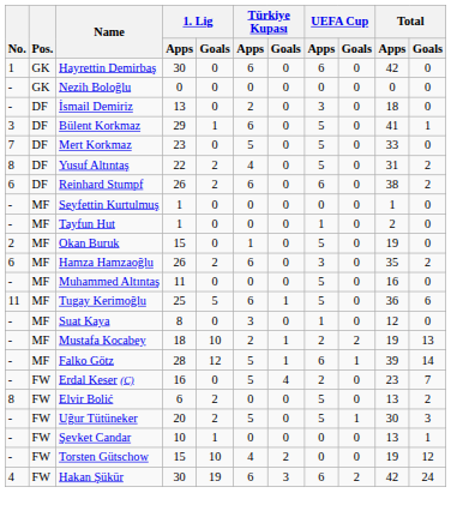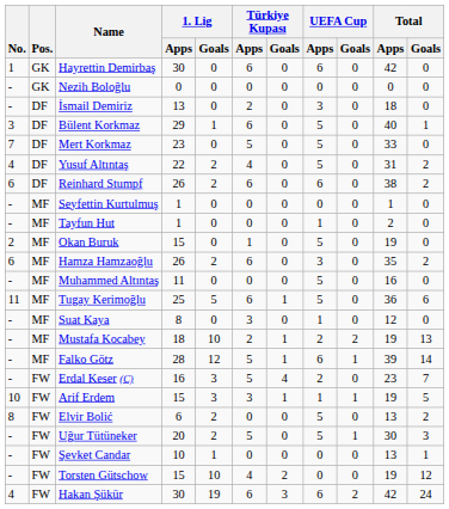 <table class="wikitable" style="text-align:center">
 <tr>
 <th rowspan="2" style="vertical-align:bottom;">No.</th>
 <th rowspan="2" style="vertical-align:bottom;">Pos.</th>
 <th rowspan="2">Name</th>
 <th colspan="2" style="width:85px;"><a href='#'>1. Lig</a></th>
 <th colspan="2" style="width:85px;"><a href='#'>Türkiye Kupası</a></th>
 <th colspan="2" style="width:85px;"><a href='#'>UEFA Cup</a></th>
 <th colspan="2" style="width:85px;">Total</th>
 </tr>
 <tr>
 <th>Apps</th>
 <th>Goals</th>
 <th>Apps</th>
 <th>Goals</th>
 <th>Apps</th>
 <th>Goals</th>
 <th>Apps</th>
 <th>Goals</th>
 </tr>
 <tr>
 <td align="left">1</td>
 <td align="left">GK</td>
 <td align="left"> <a href='#'>Hayrettin Demirbaş</a></td>
 <td>30</td>
 <td>0</td>
 <td>6</td>
 <td>0</td>
 <td>6</td>
 <td>0</td>
 <td>42</td>
 <td>0</td>
 </tr>
 <tr>
 <td align="left">-</td>
 <td align="left">GK</td>
 <td align="left"> <a href='#'>Nezih Boloğlu</a></td>
 <td>0</td>
 <td>0</td>
 <td>0</td>
 <td>0</td>
 <td>0</td>
 <td>0</td>
 <td>0</td>
 <td>0</td>
 </tr>
 <tr>
 <td align="left">-</td>
 <td align="left">DF</td>
 <td align="left"> <a href='#'>İsmail Demiriz</a></td>
 <td>13</td>
 <td>0</td>
 <td>2</td>
 <td>0</td>
 <td>3</td>
 <td>0</td>
 <td>18</td>
 <td>0</td>
 </tr>
 <tr>
 <td align="left">3</td>
 <td align="left">DF</td>
 <td align="left"> <a href='#'>Bülent Korkmaz</a></td>
 <td>29</td>
 <td>1</td>
 <td>6</td>
 <td>0</td>
 <td>5</td>
 <td>0</td>
-<td>41</td>
+<td>40</td>
 <td>1</td>
 </tr>
 <tr>
 <td align="left">7</td>
 <td align="left">DF</td>
 <td align="left"> <a href='#'>Mert Korkmaz</a></td>
 <td>23</td>
 <td>0</td>
 <td>5</td>
 <td>0</td>
 <td>5</td>
 <td>0</td>
 <td>33</td>
 <td>0</td>
 </tr>
 <tr>
-<td align="left">8</td>
+<td align="left">4</td>
 <td align="left">DF</td>
 <td align="left"> <a href='#'>Yusuf Altıntaş</a></td>
 <td>22</td>
 <td>2</td>
 <td>4</td>
 <td>0</td>
 <td>5</td>
 <td>0</td>
 <td>31</td>
 <td>2</td>
 </tr>
 <tr>
 <td align="left">6</td>
 <td align="left">DF</td>
 <td align="left"> <a href='#'>Reinhard Stumpf</a></td>
 <td>26</td>
 <td>2</td>
 <td>6</td>
 <td>0</td>
 <td>6</td>
 <td>0</td>
 <td>38</td>
 <td>2</td>
 </tr>
 <tr>
 <td align="left">-</td>
 <td align="left">MF</td>
 <td align="left"> <a href='#'>Seyfettin Kurtulmuş</a></td>
 <td>1</td>
 <td>0</td>
 <td>0</td>
 <td>0</td>
 <td>0</td>
 <td>0</td>
 <td>1</td>
 <td>0</td>
 </tr>
 <tr>
 <td align="left">-</td>
 <td align="left">MF</td>
 <td align="left"> <a href='#'>Tayfun Hut</a></td>
 <td>1</td>
 <td>0</td>
 <td>0</td>
 <td>0</td>
 <td>1</td>
 <td>0</td>
 <td>2</td>
 <td>0</td>
 </tr>
 <tr>
 <td align="left">2</td>
 <td align="left">MF</td>
 <td align="left"> <a href='#'>Okan Buruk</a></td>
 <td>15</td>
 <td>0</td>
 <td>1</td>
 <td>0</td>
 <td>5</td>
 <td>0</td>
 <td>19</td>
 <td>0</td>
 </tr>
 <tr>
 <td align="left">6</td>
 <td align="left">MF</td>
 <td align="left"> <a href='#'>Hamza Hamzaoğlu</a></td>
 <td>26</td>
 <td>2</td>
 <td>6</td>
 <td>0</td>
 <td>3</td>
 <td>0</td>
 <td>35</td>
 <td>2</td>
 </tr>
 <tr>
 <td align="left">-</td>
 <td align="left">MF</td>
 <td align="left"> <a href='#'>Muhammed Altıntaş</a></td>
 <td>11</td>
 <td>0</td>
 <td>0</td>
 <td>0</td>
 <td>5</td>
 <td>0</td>
 <td>16</td>
 <td>0</td>
 </tr>
 <tr>
 <td align="left">11</td>
 <td align="left">MF</td>
 <td align="left"> <a href='#'>Tugay Kerimoğlu</a></td>
 <td>25</td>
 <td>5</td>
 <td>6</td>
 <td>1</td>
 <td>5</td>
 <td>0</td>
 <td>36</td>
 <td>6</td>
 </tr>
 <tr>
 <td align="left">-</td>
 <td align="left">MF</td>
 <td align="left"> <a href='#'>Suat Kaya</a></td>
 <td>8</td>
 <td>0</td>
 <td>3</td>
 <td>0</td>
 <td>1</td>
 <td>0</td>
 <td>12</td>
 <td>0</td>
 </tr>
 <tr>
 <td align="left">-</td>
 <td align="left">MF</td>
 <td align="left"> <a href='#'>Mustafa Kocabey</a></td>
 <td>18</td>
 <td>10</td>
 <td>2</td>
 <td>1</td>
 <td>2</td>
 <td>2</td>
 <td>19</td>
 <td>13</td>
 </tr>
 <tr>
 <td align="left">-</td>
 <td align="left">MF</td>
 <td align="left"> <a href='#'>Falko Götz</a></td>
 <td>28</td>
 <td>12</td>
 <td>5</td>
 <td>1</td>
 <td>6</td>
 <td>1</td>
 <td>39</td>
 <td>14</td>
 </tr>
 <tr>
 <td align="left">-</td>
 <td align="left">FW</td>
 <td align="left"> <a href='#'>Erdal Keser</a> <small><em><a href='#'>(C)</a></em></small></td>
 <td>16</td>
-<td>0</td>
+<td>3</td>
 <td>5</td>
 <td>4</td>
 <td>2</td>
 <td>0</td>
 <td>23</td>
 <td>7</td>
+</tr>
+<tr>
+<td align="left">10</td>
+<td align="left">FW</td>
+<td align="left"> <a href='#'>Arif Erdem</a></td>
+<td>15</td>
+<td>3</td>
+<td>3</td>
+<td>1</td>
+<td>1</td>
+<td>1</td>
+<td>19</td>
+<td>5</td>
 </tr>
 <tr>
 <td align="left">8</td>
 <td align="left">FW</td>
 <td align="left"> <a href='#'>Elvir Bolić</a></td>
 <td>6</td>
 <td>2</td>
 <td>0</td>
 <td>0</td>
 <td>5</td>
 <td>0</td>
 <td>13</td>
 <td>2</td>
 </tr>
 <tr>
 <td align="left">-</td>
 <td align="left">FW</td>
 <td align="left"> <a href='#'>Uğur Tütüneker</a></td>
 <td>20</td>
 <td>2</td>
 <td>5</td>
 <td>0</td>
 <td>5</td>
 <td>1</td>
 <td>30</td>
 <td>3</td>
 </tr>
 <tr>
 <td align="left">-</td>
 <td align="left">FW</td>
 <td align="left"> <a href='#'>Şevket Candar</a></td>
 <td>10</td>
 <td>1</td>
 <td>0</td>
 <td>0</td>
 <td>0</td>
 <td>0</td>
 <td>13</td>
 <td>1</td>
 </tr>
 <tr>
 <td align="left">-</td>
 <td align="left">FW</td>
 <td align="left"> <a href='#'>Torsten Gütschow</a></td>
 <td>15</td>
 <td>10</td>
 <td>4</td>
 <td>2</td>
 <td>0</td>
 <td>0</td>
 <td>19</td>
 <td>12</td>
 </tr>
 <tr>
 <td align="left">4</td>
 <td align="left">FW</td>
 <td align="left"> <a href='#'>Hakan Şükür</a></td>
 <td>30</td>
 <td>19</td>
 <td>6</td>
 <td>3</td>
 <td>6</td>
 <td>2</td>
 <td>42</td>
 <td>24</td>
 </tr>
 </table>
